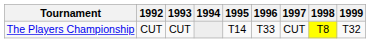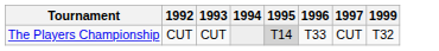 <table class="wikitable" style="font-size:95%;text-align:center;">
 <tr>
 <th>Tournament</th>
 <th>1992</th>
 <th>1993</th>
 <th>1994</th>
 <th>1995</th>
 <th>1996</th>
 <th>1997</th>
-<th>1998</th>
 <th>1999</th>
 </tr>
 <tr>
 <td align=left><a href='#'>The Players Championship</a></td>
 <td>CUT</td>
 <td>CUT</td>
 <td style="background:#eeeeee;"></td>
-<td>T14</td>
+<td style="background: lightgrey;">T14</td>
 <td>T33</td>
 <td>CUT</td>
-<td style="background:yellow;">T8</td>
 <td>T32</td>
 </tr>
 </table>
